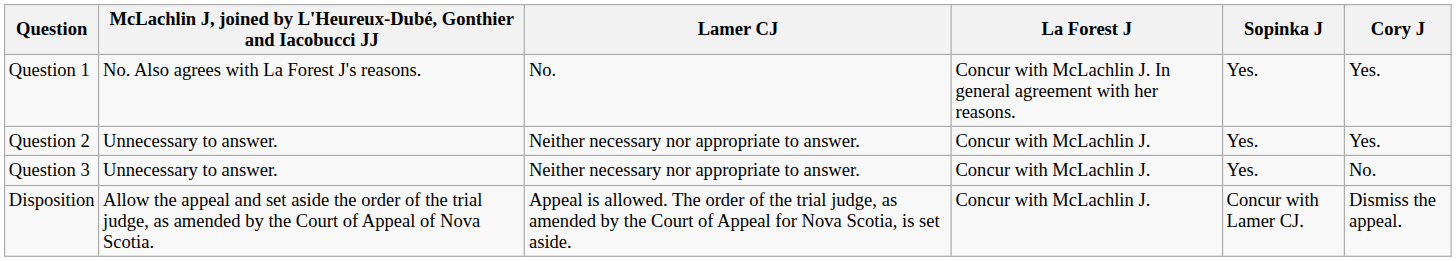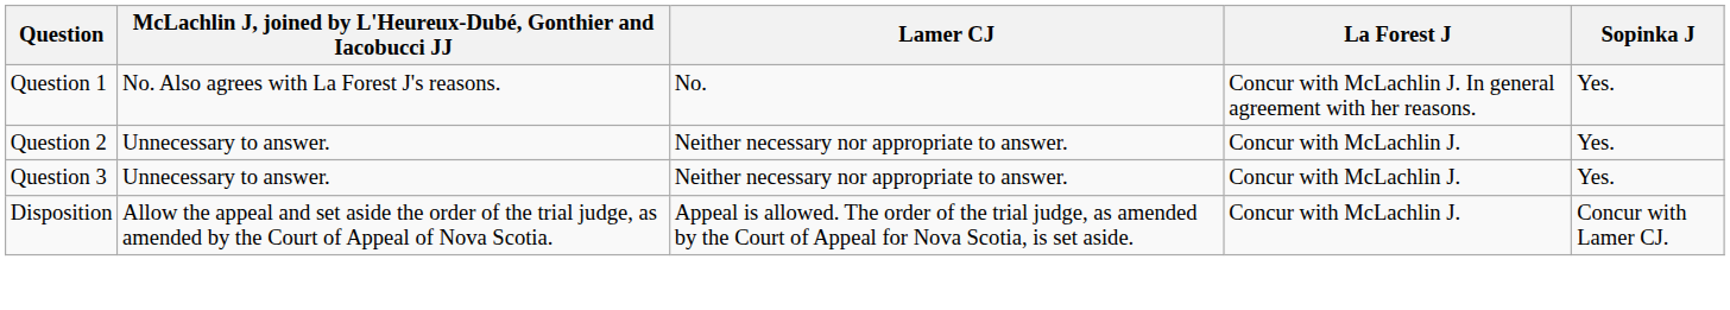 <table class="wikitable" border="1">
 <tr>
 <th>Question</th>
 <th>McLachlin J, joined by L'Heureux-Dubé, Gonthier and Iacobucci JJ</th>
 <th>Lamer CJ</th>
 <th>La Forest J</th>
 <th>Sopinka J</th>
-<th>Cory J</th>
 </tr>
 <tr valign="top">
 <td>Question 1</td>
 <td>No. Also agrees with La Forest J's reasons.</td>
 <td>No.</td>
 <td>Concur with McLachlin J. In general agreement with her reasons.</td>
-<td>Yes.</td>
 <td>Yes.</td>
 </tr>
 <tr valign="top">
 <td>Question 2</td>
 <td>Unnecessary to answer.</td>
 <td>Neither necessary nor appropriate to answer.</td>
 <td>Concur with McLachlin J.</td>
 <td>Yes.</td>
-<td>Yes.</td>
 </tr>
 <tr valign="top">
 <td>Question 3</td>
 <td>Unnecessary to answer.</td>
 <td>Neither necessary nor appropriate to answer.</td>
 <td>Concur with McLachlin J.</td>
 <td>Yes.</td>
-<td>No.</td>
 </tr>
 <tr valign="top">
 <td>Disposition</td>
 <td>Allow the appeal and set aside the order of the trial judge, as amended by the Court of Appeal of Nova Scotia.</td>
 <td>Appeal is allowed. The order of the trial judge, as amended by the Court of Appeal for Nova Scotia, is set aside.</td>
 <td>Concur with McLachlin J.</td>
 <td>Concur with Lamer CJ.</td>
-<td>Dismiss the appeal.</td>
 </tr>
 </table>
